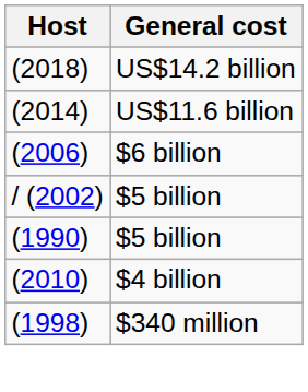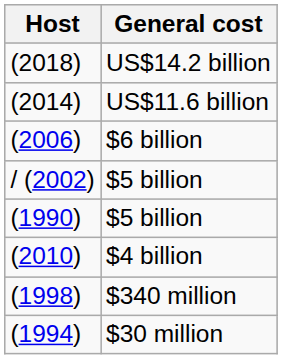 <table class="wikitable">
 <tr>
 <th>Host</th>
 <th>General cost</th>
 </tr>
 <tr>
 <td> (2018)</td>
 <td>US$14.2 billion</td>
 </tr>
 <tr>
 <td> (2014)</td>
 <td>US$11.6 billion</td>
 </tr>
 <tr>
 <td> (<a href='#'>2006</a>)</td>
 <td>$6 billion</td>
 </tr>
 <tr>
 <td>/ (<a href='#'>2002</a>)</td>
 <td>$5 billion</td>
 </tr>
 <tr>
 <td> (<a href='#'>1990</a>)</td>
 <td>$5 billion </td>
 </tr>
 <tr>
 <td> (<a href='#'>2010</a>)</td>
 <td>$4 billion</td>
 </tr>
 <tr>
 <td> (<a href='#'>1998</a>)</td>
 <td>$340 million</td>
 </tr>
+<tr>
+<td> (<a href='#'>1994</a>)</td>
+<td>$30 million</td>
+</tr>
 </table>
